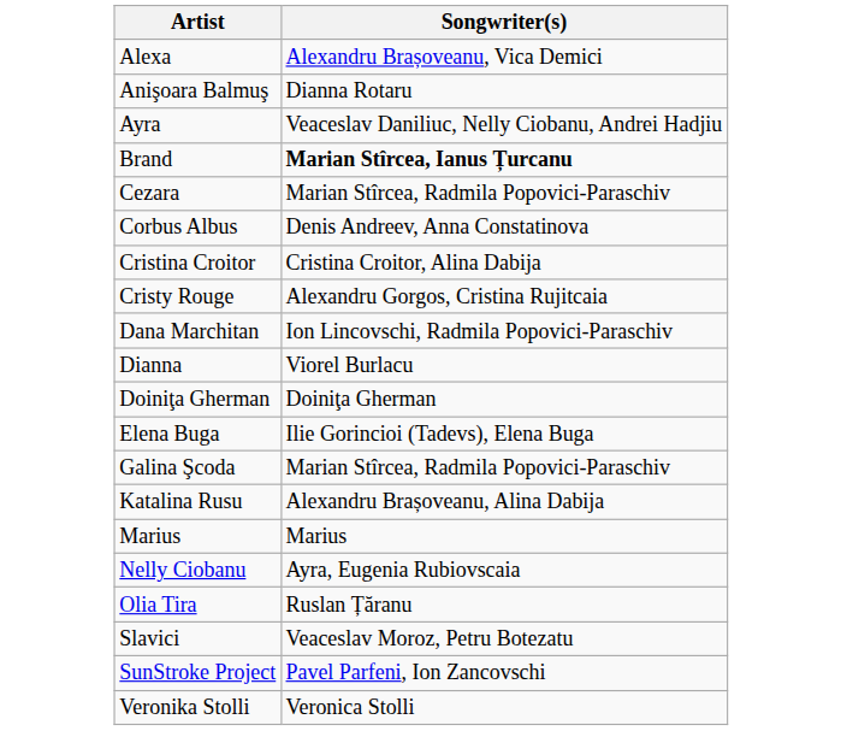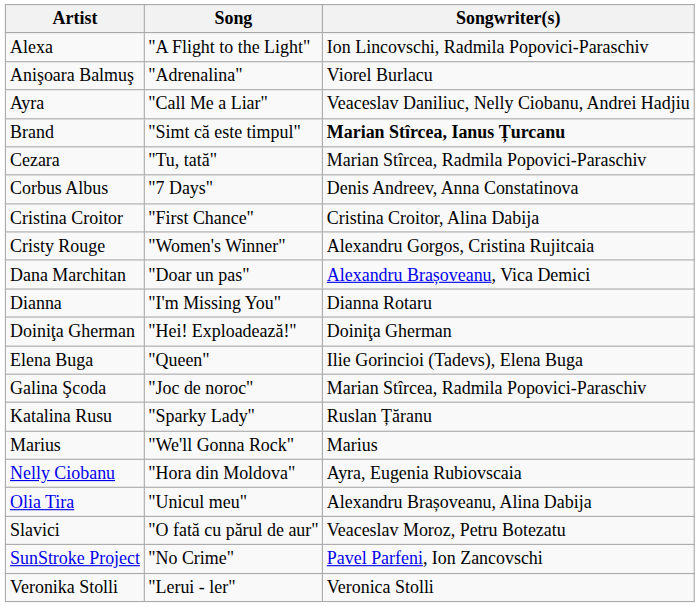 <table class="sortable wikitable" style="margin: 1em auto 1em auto;">
 <tr>
 <th>Artist</th>
+<th>Song</th>
 <th>Songwriter(s)</th>
 </tr>
 <tr>
 <td>Alexa</td>
-<td><a href='#'>Alexandru Brașoveanu</a>, Vica Demici</td>
+<td>"A Flight to the Light"</td>
+<td>Ion Lincovschi, Radmila Popovici-Paraschiv</td>
 </tr>
 <tr>
 <td>Anişoara Balmuş</td>
-<td>Dianna Rotaru</td>
+<td>"Adrenalina"</td>
+<td>Viorel Burlacu</td>
 </tr>
 <tr>
 <td>Ayra</td>
+<td>"Call Me a Liar"</td>
 <td>Veaceslav Daniliuc, Nelly Ciobanu, Andrei Hadjiu</td>
 </tr>
 <tr>
 <td>Brand</td>
+<td>"Simt că este timpul"</td>
 <td><strong>Marian Stîrcea, Ianus Țurcanu</strong></td>
 </tr>
 <tr>
 <td>Cezara</td>
+<td>"Tu, tată"</td>
 <td>Marian Stîrcea, Radmila Popovici-Paraschiv</td>
 </tr>
 <tr>
 <td>Corbus Albus</td>
+<td>"7 Days"</td>
 <td>Denis Andreev, Anna Constatinova</td>
 </tr>
 <tr>
 <td>Cristina Croitor</td>
+<td>"First Chance"</td>
 <td>Cristina Croitor, Alina Dabija</td>
 </tr>
 <tr>
 <td>Cristy Rouge</td>
+<td>"Women's Winner"</td>
 <td>Alexandru Gorgos, Cristina Rujitcaia</td>
 </tr>
 <tr>
 <td>Dana Marchitan</td>
-<td>Ion Lincovschi, Radmila Popovici-Paraschiv</td>
+<td>"Doar un pas"</td>
+<td><a href='#'>Alexandru Brașoveanu</a>, Vica Demici</td>
 </tr>
 <tr>
 <td>Dianna</td>
-<td>Viorel Burlacu</td>
+<td>"I'm Missing You"</td>
+<td>Dianna Rotaru</td>
 </tr>
 <tr>
 <td>Doiniţa Gherman</td>
+<td>"Hei! Exploadează!"</td>
 <td>Doiniţa Gherman</td>
 </tr>
 <tr>
 <td>Elena Buga</td>
+<td>"Queen"</td>
 <td>Ilie Gorincioi (Tadevs), Elena Buga</td>
 </tr>
 <tr>
 <td>Galina Şcoda</td>
+<td>"Joc de noroc"</td>
 <td>Marian Stîrcea, Radmila Popovici-Paraschiv</td>
 </tr>
 <tr>
 <td>Katalina Rusu</td>
-<td>Alexandru Brașoveanu, Alina Dabija</td>
+<td>"Sparky Lady"</td>
+<td>Ruslan Țăranu</td>
 </tr>
 <tr>
 <td>Marius</td>
+<td>"We'll Gonna Rock"</td>
 <td>Marius</td>
 </tr>
 <tr>
 <td><a href='#'>Nelly Ciobanu</a></td>
+<td>"Hora din Moldova"</td>
 <td>Ayra, Eugenia Rubiovscaia</td>
 </tr>
 <tr>
 <td><a href='#'>Olia Tira</a></td>
-<td>Ruslan Țăranu</td>
+<td>"Unicul meu"</td>
+<td>Alexandru Brașoveanu, Alina Dabija</td>
 </tr>
 <tr>
 <td>Slavici</td>
+<td>"O fată cu părul de aur"</td>
 <td>Veaceslav Moroz, Petru Botezatu</td>
 </tr>
 <tr>
 <td><a href='#'>SunStroke Project</a></td>
+<td>"No Crime"</td>
 <td><a href='#'>Pavel Parfeni</a>, Ion Zancovschi</td>
 </tr>
 <tr>
 <td>Veronika Stolli</td>
+<td>"Lerui - ler"</td>
 <td>Veronica Stolli</td>
 </tr>
 </table>
